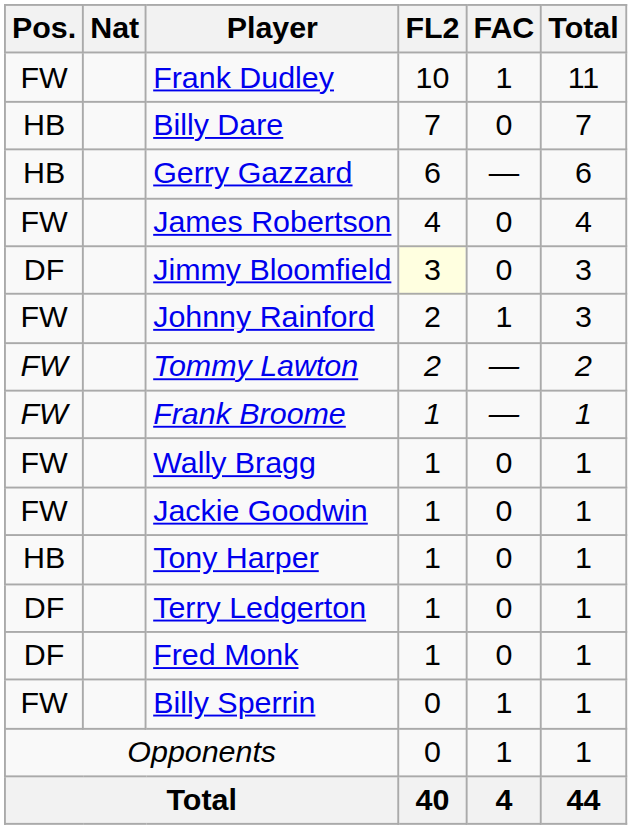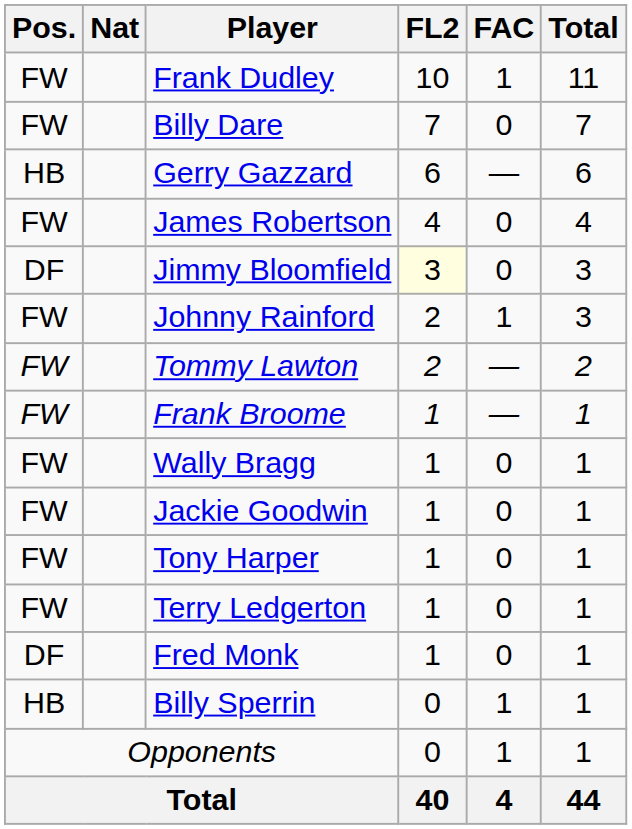 <table class="wikitable"  style="text-align:center; border:1px #aaa solid;">
 <tr>
 <th>Pos.</th>
 <th>Nat</th>
 <th>Player</th>
 <th>FL2</th>
 <th>FAC</th>
 <th>Total</th>
 </tr>
 <tr>
 <td>FW</td>
 <td></td>
 <td style="text-align:left;"><a href='#'>Frank Dudley</a></td>
 <td>10</td>
 <td>1</td>
 <td>11</td>
 </tr>
 <tr>
-<td>HB</td>
+<td>FW</td>
 <td></td>
 <td style="text-align:left;"><a href='#'>Billy Dare</a></td>
 <td>7</td>
 <td>0</td>
 <td>7</td>
 </tr>
 <tr>
 <td>HB</td>
 <td></td>
 <td style="text-align:left;"><a href='#'>Gerry Gazzard</a></td>
 <td>6</td>
 <td>—</td>
 <td>6</td>
 </tr>
 <tr>
 <td>FW</td>
 <td></td>
 <td style="text-align:left;"><a href='#'>James Robertson</a></td>
 <td>4</td>
 <td>0</td>
 <td>4</td>
 </tr>
 <tr>
 <td>DF</td>
 <td></td>
 <td style="text-align:left;"><a href='#'>Jimmy Bloomfield</a></td>
 <td style="background: lightyellow;">3</td>
 <td>0</td>
 <td>3</td>
 </tr>
 <tr>
 <td>FW</td>
 <td></td>
 <td style="text-align:left;"><a href='#'>Johnny Rainford</a></td>
 <td>2</td>
 <td>1</td>
 <td>3</td>
 </tr>
 <tr>
 <td><em>FW</em></td>
 <td><em></em></td>
 <td style="text-align:left;"><em><a href='#'>Tommy Lawton</a></em></td>
 <td><em>2</em></td>
 <td><em>—</em></td>
 <td><em>2</em></td>
 </tr>
 <tr>
 <td><em>FW</em></td>
 <td><em></em></td>
 <td style="text-align:left;"><em><a href='#'>Frank Broome</a></em></td>
 <td><em>1</em></td>
 <td><em>—</em></td>
 <td><em>1</em></td>
 </tr>
 <tr>
 <td>FW</td>
 <td></td>
 <td style="text-align:left;"><a href='#'>Wally Bragg</a></td>
 <td>1</td>
 <td>0</td>
 <td>1</td>
 </tr>
 <tr>
 <td>FW</td>
 <td></td>
 <td style="text-align:left;"><a href='#'>Jackie Goodwin</a></td>
 <td>1</td>
 <td>0</td>
 <td>1</td>
 </tr>
 <tr>
-<td>HB</td>
+<td>FW</td>
 <td></td>
 <td style="text-align:left;"><a href='#'>Tony Harper</a></td>
 <td>1</td>
 <td>0</td>
 <td>1</td>
 </tr>
 <tr>
-<td>DF</td>
+<td>FW</td>
 <td></td>
 <td style="text-align:left;"><a href='#'>Terry Ledgerton</a></td>
 <td>1</td>
 <td>0</td>
 <td>1</td>
 </tr>
 <tr>
 <td>DF</td>
 <td></td>
 <td style="text-align:left;"><a href='#'>Fred Monk</a></td>
 <td>1</td>
 <td>0</td>
 <td>1</td>
 </tr>
 <tr>
-<td>FW</td>
+<td>HB</td>
 <td></td>
 <td style="text-align:left;"><a href='#'>Billy Sperrin</a></td>
 <td>0</td>
 <td>1</td>
 <td>1</td>
 </tr>
 <tr>
 <td colspan="3"><em>Opponents</em></td>
 <td>0</td>
 <td>1</td>
 <td>1</td>
 </tr>
 <tr>
 <th colspan="3">Total</th>
 <th>40</th>
 <th>4</th>
 <th>44</th>
 </tr>
 </table>
